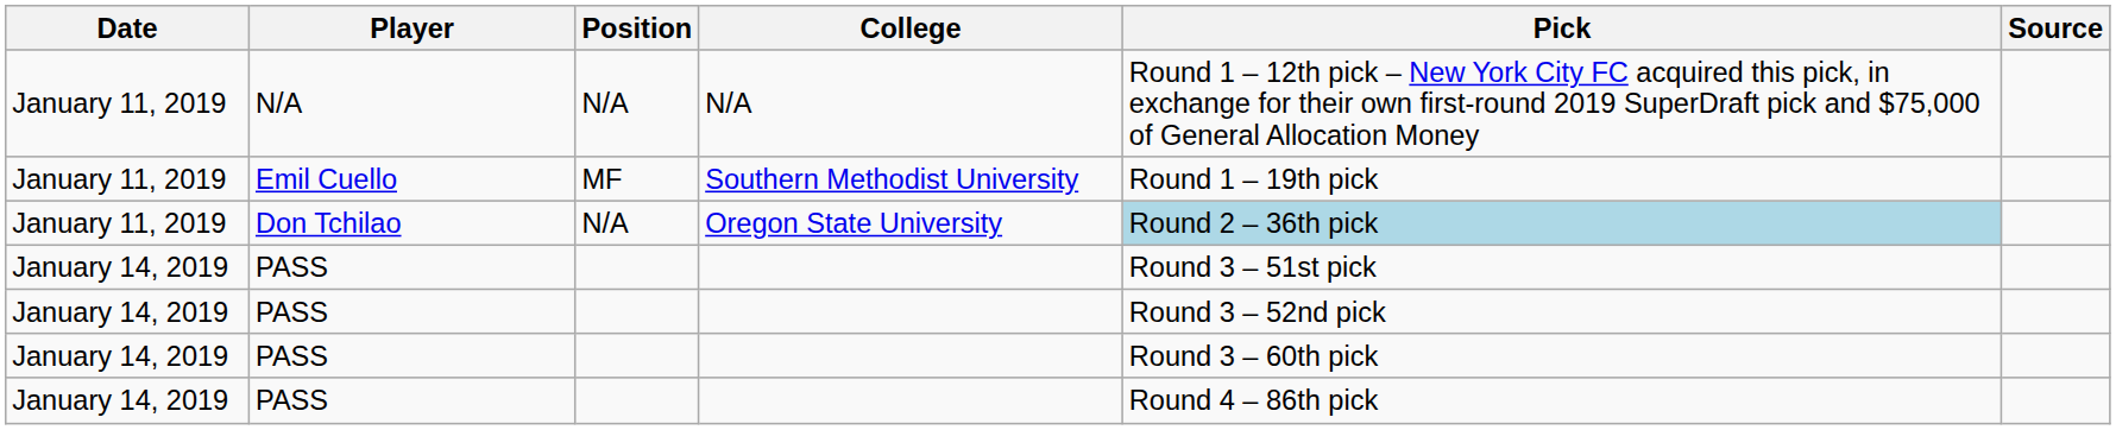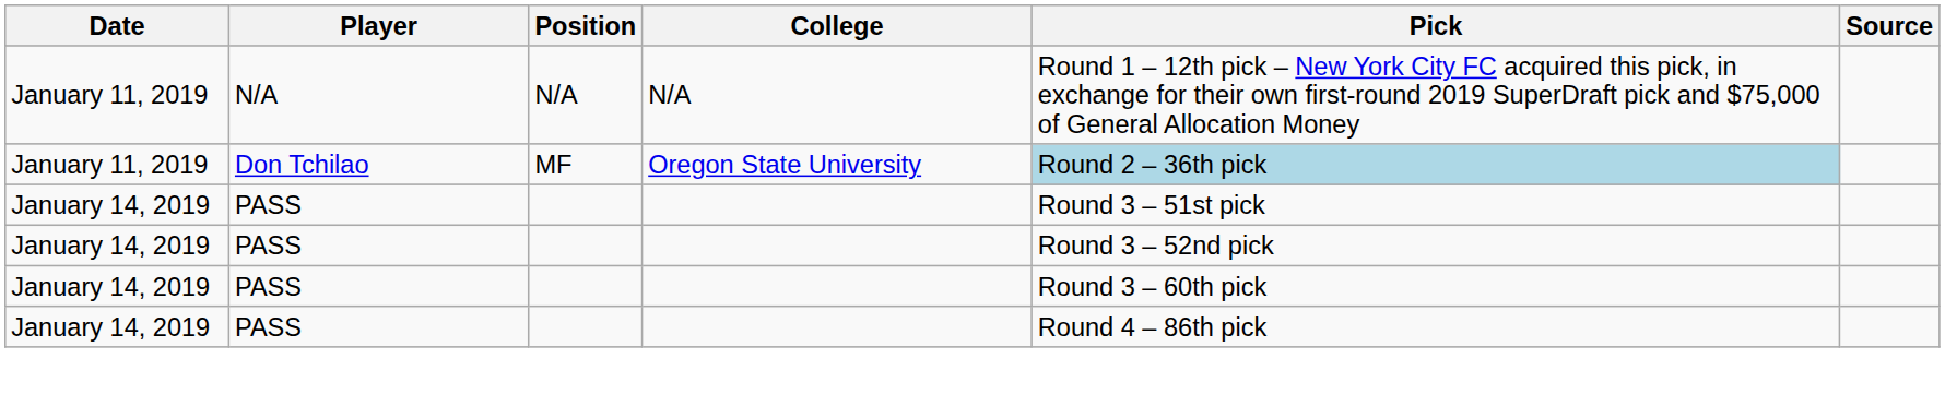 <table class="wikitable" style="text-align:left; font-size:95%;">
 <tr>
 <th style="background:; width:125px;">Date</th>
 <th style="background:; width:170px;">Player</th>
 <th style="background:; width:50px;">Position</th>
 <th style="background:; width:223px;">College</th>
 <th style="background:; width:470px;">Pick</th>
 <th style="background:; width:30px;">Source</th>
 </tr>
 <tr>
 <td>January 11, 2019</td>
 <td>N/A</td>
 <td>N/A</td>
 <td>N/A</td>
 <td>Round 1 – 12th pick – <a href='#'>New York City FC</a> acquired this pick, in exchange for their own first-round 2019 SuperDraft pick and $75,000 of General Allocation Money</td>
 <td></td>
 </tr>
 <tr>
 <td>January 11, 2019</td>
-<td> <a href='#'>Emil Cuello</a></td>
+<td> <a href='#'>Don Tchilao</a></td>
 <td>MF</td>
-<td><a href='#'>Southern Methodist University</a></td>
-<td>Round 1 – 19th pick</td>
-<td align=center></td>
-</tr>
-<tr>
-<td>January 11, 2019</td>
-<td> <a href='#'>Don Tchilao</a></td>
-<td>N/A</td>
 <td><a href='#'>Oregon State University</a></td>
 <td style="background: lightblue;">Round 2 – 36th pick</td>
 <td align=center></td>
 </tr>
 <tr>
 <td>January 14, 2019</td>
 <td>PASS</td>
 <td></td>
 <td></td>
 <td>Round 3 – 51st pick</td>
 <td align=center></td>
 </tr>
 <tr>
 <td>January 14, 2019</td>
 <td>PASS</td>
 <td></td>
 <td></td>
 <td>Round 3 – 52nd pick</td>
 <td align=center></td>
 </tr>
 <tr>
 <td>January 14, 2019</td>
 <td>PASS</td>
 <td></td>
 <td></td>
 <td>Round 3 – 60th pick</td>
 <td align=center></td>
 </tr>
 <tr>
 <td>January 14, 2019</td>
 <td>PASS</td>
 <td></td>
 <td></td>
 <td>Round 4 – 86th pick</td>
 <td align=center></td>
 </tr>
 </table>
